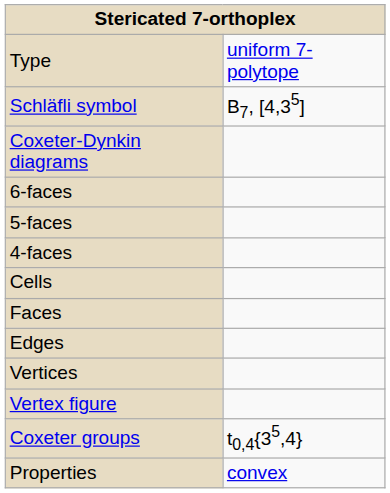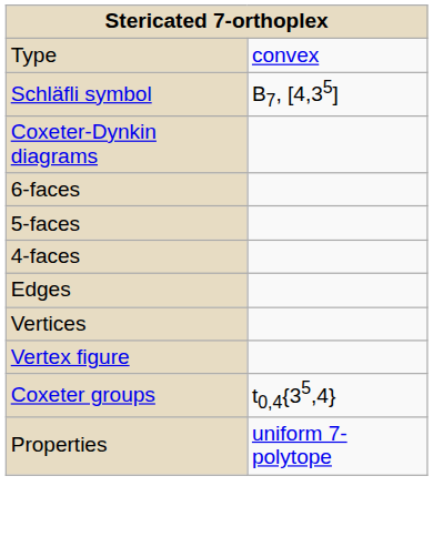 <table class="wikitable" align="right" style="margin-left:10px" width="320">
 <tr>
 <th style="background:#e7dcc3;" colspan="2">Stericated 7-orthoplex</th>
 </tr>
 <tr>
 <td style="background:#e7dcc3;">Type</td>
-<td><a href='#'>uniform 7-polytope</a></td>
+<td><a href='#'>convex</a></td>
 </tr>
 <tr>
 <td style="background:#e7dcc3;"><a href='#'>Schläfli symbol</a></td>
 <td>B<sub>7</sub>, [4,3<sup>5</sup>]</td>
 </tr>
 <tr>
 <td style="background:#e7dcc3;"><a href='#'>Coxeter-Dynkin diagrams</a></td>
 <td><br></td>
 </tr>
 <tr>
 <td style="background:#e7dcc3;">6-faces</td>
 <td></td>
 </tr>
 <tr>
 <td style="background:#e7dcc3;">5-faces</td>
 <td></td>
 </tr>
 <tr>
 <td style="background:#e7dcc3;">4-faces</td>
 <td></td>
 </tr>
 <tr>
-<td style="background:#e7dcc3;">Cells</td>
-<td></td>
-</tr>
-<tr>
-<td style="background:#e7dcc3;">Faces</td>
-<td></td>
-</tr>
-<tr>
 <td style="background:#e7dcc3;">Edges</td>
 <td></td>
 </tr>
 <tr>
 <td style="background:#e7dcc3;">Vertices</td>
 <td></td>
 </tr>
 <tr>
 <td style="background:#e7dcc3;"><a href='#'>Vertex figure</a></td>
 <td></td>
 </tr>
 <tr>
 <td style="background:#e7dcc3;"><a href='#'>Coxeter groups</a></td>
 <td>t<sub>0,4</sub>{3<sup>5</sup>,4}</td>
 </tr>
 <tr>
 <td style="background:#e7dcc3;">Properties</td>
-<td><a href='#'>convex</a></td>
+<td><a href='#'>uniform 7-polytope</a></td>
 </tr>
 </table>
